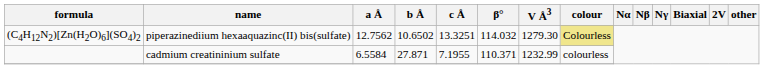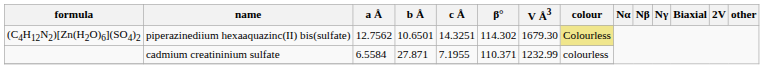 <table class="wikitable">
 <tr>
 <th>formula</th>
 <th>name</th>
 <th>a Å</th>
 <th>b Å</th>
 <th>c Å</th>
 <th>β°</th>
 <th>V Å<sup>3</sup></th>
 <th>colour</th>
 <th>Nα</th>
 <th>Nβ</th>
 <th>Nγ</th>
 <th>Biaxial</th>
 <th>2V</th>
 <th>other</th>
 </tr>
 <tr>
 <td>(C<sub>4</sub>H<sub>12</sub>N<sub>2</sub>)[Zn(H<sub>2</sub>O)<sub>6</sub>](SO<sub>4</sub>)<sub>2</sub></td>
 <td>piperazinediium hexaaquazinc(II) bis(sulfate)</td>
 <td>12.7562</td>
-<td>10.6502</td>
-<td>13.3251</td>
-<td>114.032</td>
-<td>1279.30</td>
+<td>10.6501</td>
+<td>14.3251</td>
+<td>114.302</td>
+<td>1679.30</td>
 <td style="background: khaki;">Colourless</td>
 </tr>
 <tr>
 <td></td>
 <td>cadmium creatininium sulfate</td>
 <td>6.5584</td>
 <td>27.871</td>
 <td>7.1955</td>
 <td>110.371</td>
 <td>1232.99</td>
 <td>colourless</td>
 </tr>
 <tr>
 </tr>
 </table>
